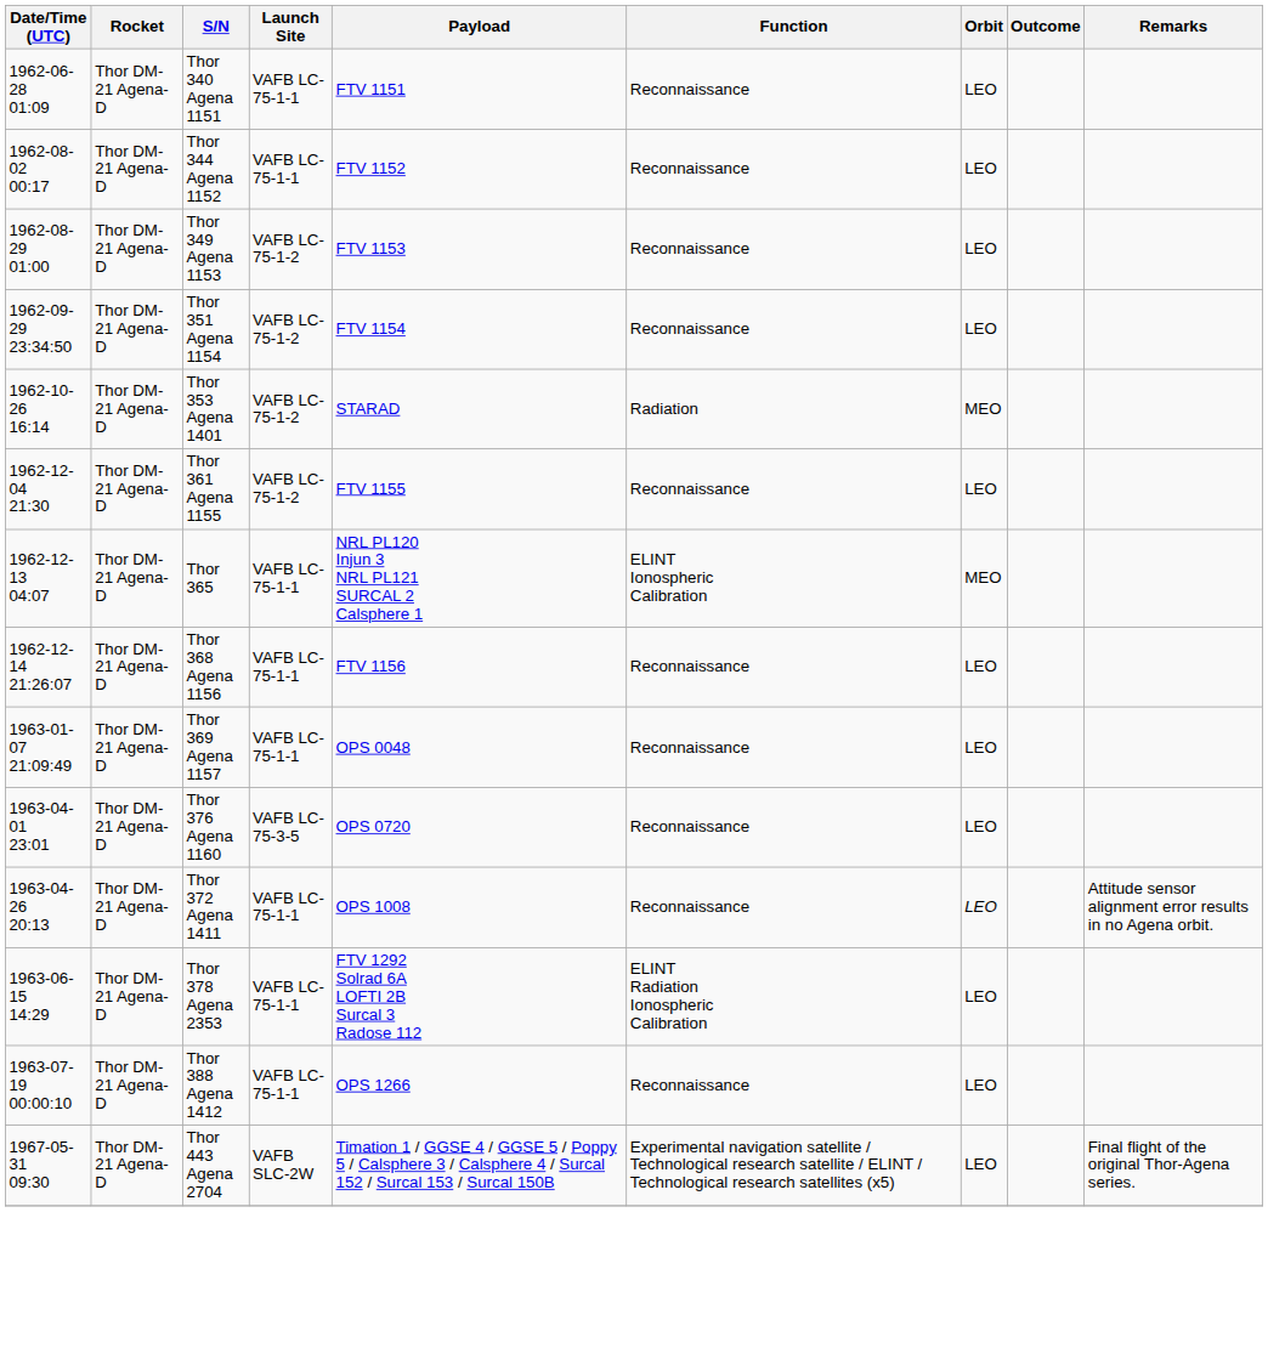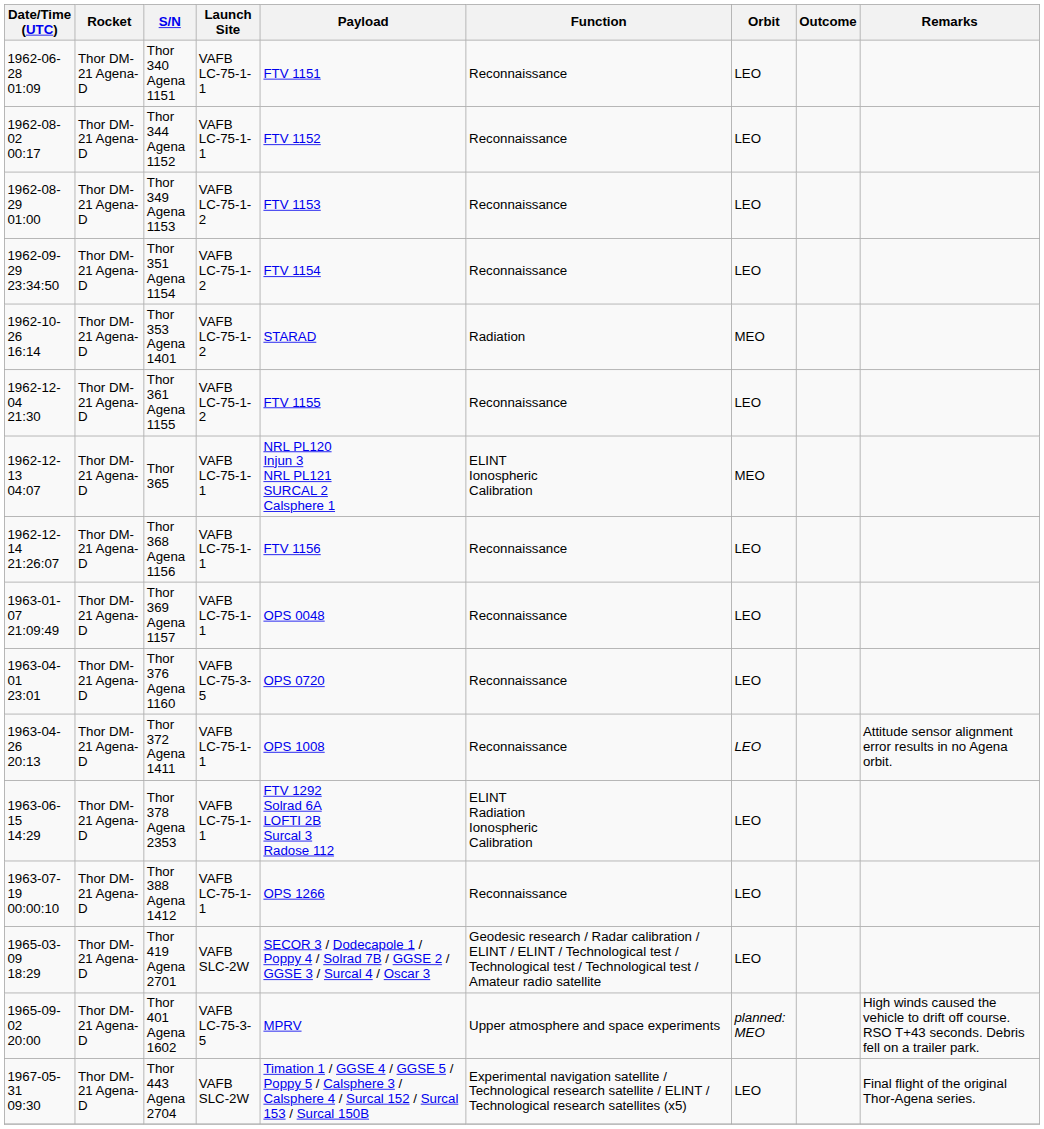 <table class="wikitable sortable mw-collapsible" style="margin: 1em 1em 1em 0" ;>
 <tr>
 <th>Date/Time<br>(<a href='#'>UTC</a>)</th>
 <th>Rocket</th>
 <th><a href='#'>S/N</a></th>
 <th>Launch Site</th>
 <th>Payload</th>
 <th>Function</th>
 <th>Orbit</th>
 <th>Outcome</th>
 <th>Remarks</th>
 </tr>
 <tr>
 <td>1962-06-28<br>01:09</td>
 <td>Thor DM-21 Agena-D</td>
 <td>Thor 340<br>Agena 1151</td>
 <td>VAFB LC-75-1-1</td>
 <td><a href='#'>FTV 1151</a></td>
 <td>Reconnaissance</td>
 <td>LEO</td>
 <td></td>
 <td></td>
 </tr>
 <tr>
 <td>1962-08-02<br>00:17</td>
 <td>Thor DM-21 Agena-D</td>
 <td>Thor 344<br>Agena 1152</td>
 <td>VAFB LC-75-1-1</td>
 <td><a href='#'>FTV 1152</a></td>
 <td>Reconnaissance</td>
 <td>LEO</td>
 <td></td>
 <td></td>
 </tr>
 <tr>
 <td>1962-08-29<br>01:00</td>
 <td>Thor DM-21 Agena-D</td>
 <td>Thor 349<br>Agena 1153</td>
 <td>VAFB LC-75-1-2</td>
 <td><a href='#'>FTV 1153</a></td>
 <td>Reconnaissance</td>
 <td>LEO</td>
 <td></td>
 <td></td>
 </tr>
 <tr>
 <td>1962-09-29<br>23:34:50</td>
 <td>Thor DM-21 Agena-D</td>
 <td>Thor 351<br>Agena 1154</td>
 <td>VAFB LC-75-1-2</td>
 <td><a href='#'>FTV 1154</a></td>
 <td>Reconnaissance</td>
 <td>LEO</td>
 <td></td>
 <td></td>
 </tr>
 <tr>
 <td>1962-10-26<br>16:14</td>
 <td>Thor DM-21 Agena-D</td>
 <td>Thor 353<br>Agena 1401</td>
 <td>VAFB LC-75-1-2</td>
 <td><a href='#'>STARAD</a></td>
 <td>Radiation</td>
 <td>MEO</td>
 <td></td>
 <td></td>
 </tr>
 <tr>
 <td>1962-12-04<br>21:30</td>
 <td>Thor DM-21 Agena-D</td>
 <td>Thor 361<br>Agena 1155</td>
 <td>VAFB LC-75-1-2</td>
 <td><a href='#'>FTV 1155</a></td>
 <td>Reconnaissance</td>
 <td>LEO</td>
 <td></td>
 <td></td>
 </tr>
 <tr>
 <td>1962-12-13<br>04:07</td>
 <td>Thor DM-21 Agena-D</td>
 <td>Thor 365</td>
 <td>VAFB LC-75-1-1</td>
 <td><a href='#'>NRL PL120</a><br><a href='#'>Injun 3</a><br><a href='#'>NRL PL121</a><br><a href='#'>SURCAL 2</a><br><a href='#'>Calsphere 1</a></td>
 <td>ELINT<br>Ionospheric<br>Calibration</td>
 <td>MEO</td>
 <td></td>
 <td></td>
 </tr>
 <tr>
 <td>1962-12-14<br>21:26:07</td>
 <td>Thor DM-21 Agena-D</td>
 <td>Thor 368<br>Agena 1156</td>
 <td>VAFB LC-75-1-1</td>
 <td><a href='#'>FTV 1156</a></td>
 <td>Reconnaissance</td>
 <td>LEO</td>
 <td></td>
 <td></td>
 </tr>
 <tr>
 <td>1963-01-07<br>21:09:49</td>
 <td>Thor DM-21 Agena-D</td>
 <td>Thor 369<br>Agena 1157</td>
 <td>VAFB LC-75-1-1</td>
 <td><a href='#'>OPS 0048</a></td>
 <td>Reconnaissance</td>
 <td>LEO</td>
 <td></td>
 <td></td>
 </tr>
 <tr>
 <td>1963-04-01<br>23:01</td>
 <td>Thor DM-21 Agena-D</td>
 <td>Thor 376<br>Agena 1160</td>
 <td>VAFB LC-75-3-5</td>
 <td><a href='#'>OPS 0720</a></td>
 <td>Reconnaissance</td>
 <td>LEO</td>
 <td></td>
 <td></td>
 </tr>
 <tr>
 <td>1963-04-26<br>20:13</td>
 <td>Thor DM-21 Agena-D</td>
 <td>Thor 372<br>Agena 1411</td>
 <td>VAFB LC-75-1-1</td>
 <td><a href='#'>OPS 1008</a></td>
 <td>Reconnaissance</td>
 <td><em>LEO</em></td>
 <td></td>
 <td>Attitude sensor alignment error results in no Agena orbit.</td>
 </tr>
 <tr>
 <td>1963-06-15<br>14:29</td>
 <td>Thor DM-21 Agena-D</td>
 <td>Thor 378<br>Agena 2353</td>
 <td>VAFB LC-75-1-1</td>
 <td><a href='#'>FTV 1292</a><br><a href='#'>Solrad 6A</a><br><a href='#'>LOFTI 2B</a><br><a href='#'>Surcal 3</a><br><a href='#'>Radose 112</a></td>
 <td>ELINT<br>Radiation<br>Ionospheric<br>Calibration</td>
 <td>LEO</td>
 <td></td>
 <td></td>
 </tr>
 <tr>
 <td>1963-07-19<br>00:00:10</td>
 <td>Thor DM-21 Agena-D</td>
 <td>Thor 388<br>Agena 1412</td>
 <td>VAFB LC-75-1-1</td>
 <td><a href='#'>OPS 1266</a></td>
 <td>Reconnaissance</td>
 <td>LEO</td>
 <td></td>
 <td></td>
 </tr>
 <tr>
+<td>1965-03-09<br>18:29</td>
+<td>Thor DM-21 Agena-D</td>
+<td>Thor 419<br>Agena 2701</td>
+<td>VAFB SLC-2W</td>
+<td><a href='#'>SECOR 3</a> / <a href='#'>Dodecapole 1</a> / <a href='#'>Poppy 4</a> / <a href='#'>Solrad 7B</a> / <a href='#'>GGSE 2</a> / <a href='#'>GGSE 3</a> / <a href='#'>Surcal 4</a> / <a href='#'>Oscar 3</a></td>
+<td>Geodesic research / Radar calibration / ELINT / ELINT / Technological test / Technological test / Technological test / Amateur radio satellite</td>
+<td>LEO</td>
+<td></td>
+<td></td>
+</tr>
+<tr>
+<td>1965-09-02<br>20:00</td>
+<td>Thor DM-21 Agena-D</td>
+<td>Thor 401<br>Agena 1602</td>
+<td>VAFB LC-75-3-5</td>
+<td><a href='#'>MPRV</a></td>
+<td>Upper atmosphere and space experiments</td>
+<td><em>planned: MEO</em></td>
+<td></td>
+<td>High winds caused the vehicle to drift off course. RSO T+43 seconds. Debris fell on a trailer park.</td>
+</tr>
+<tr>
 <td>1967-05-31<br>09:30</td>
 <td>Thor DM-21 Agena-D</td>
 <td>Thor 443<br>Agena 2704</td>
 <td>VAFB SLC-2W</td>
 <td><a href='#'>Timation 1</a> / <a href='#'>GGSE 4</a> / <a href='#'>GGSE 5</a> / <a href='#'>Poppy 5</a> / <a href='#'>Calsphere 3</a> / <a href='#'>Calsphere 4</a> / <a href='#'>Surcal 152</a> / <a href='#'>Surcal 153</a> / <a href='#'>Surcal 150B</a></td>
 <td>Experimental navigation satellite / Technological research satellite / ELINT / Technological research satellites (x5)</td>
 <td>LEO</td>
 <td></td>
 <td>Final flight of the original Thor-Agena series.</td>
 </tr>
 <tr>
 </tr>
 </table>
